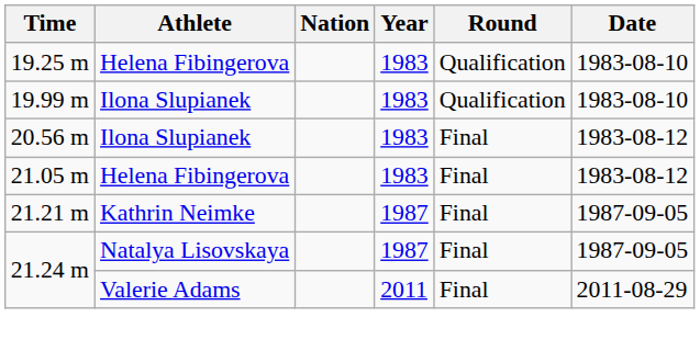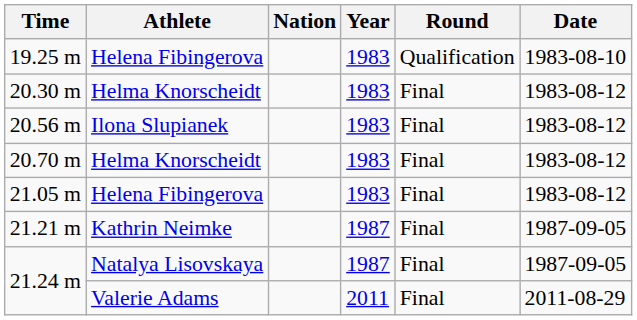 <table class="wikitable sortable">
 <tr>
 <th>Time</th>
 <th>Athlete</th>
 <th>Nation</th>
 <th>Year</th>
 <th>Round</th>
 <th>Date</th>
 </tr>
 <tr>
 <td>19.25 m</td>
 <td align="left"><a href='#'>Helena Fibingerova</a></td>
 <td align="left"></td>
 <td><a href='#'>1983</a></td>
 <td>Qualification</td>
 <td>1983-08-10</td>
 </tr>
 <tr>
-<td>19.99 m</td>
-<td align="left"><a href='#'>Ilona Slupianek</a></td>
+<td>20.30 m</td>
+<td align="left"><a href='#'>Helma Knorscheidt</a></td>
 <td align="left"></td>
 <td><a href='#'>1983</a></td>
-<td>Qualification</td>
-<td>1983-08-10</td>
+<td>Final</td>
+<td>1983-08-12</td>
 </tr>
 <tr>
 <td>20.56 m</td>
 <td align="left"><a href='#'>Ilona Slupianek</a></td>
+<td align="left"></td>
+<td><a href='#'>1983</a></td>
+<td>Final</td>
+<td>1983-08-12</td>
+</tr>
+<tr>
+<td>20.70 m</td>
+<td align="left"><a href='#'>Helma Knorscheidt</a></td>
 <td align="left"></td>
 <td><a href='#'>1983</a></td>
 <td>Final</td>
 <td>1983-08-12</td>
 </tr>
 <tr>
 <td>21.05 m</td>
 <td align="left"><a href='#'>Helena Fibingerova</a></td>
 <td align="left"></td>
 <td><a href='#'>1983</a></td>
 <td>Final</td>
 <td>1983-08-12</td>
 </tr>
 <tr>
 <td>21.21 m</td>
 <td align="left"><a href='#'>Kathrin Neimke</a></td>
 <td align="left"></td>
 <td><a href='#'>1987</a></td>
 <td>Final</td>
 <td>1987-09-05</td>
 </tr>
 <tr>
 <td rowspan="2">21.24 m</td>
 <td align="left"><a href='#'>Natalya Lisovskaya</a></td>
 <td align="left"></td>
 <td><a href='#'>1987</a></td>
 <td>Final</td>
 <td>1987-09-05</td>
 </tr>
 <tr>
 <td align="left"><a href='#'>Valerie Adams</a></td>
 <td align="left"></td>
 <td><a href='#'>2011</a></td>
 <td>Final</td>
 <td>2011-08-29</td>
 </tr>
 </table>
